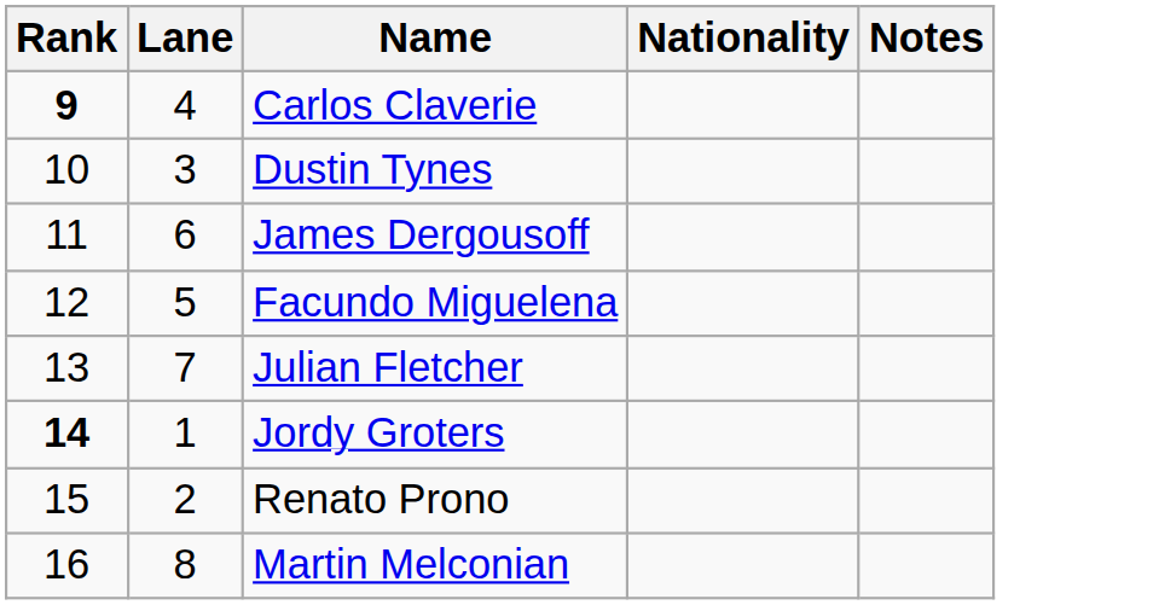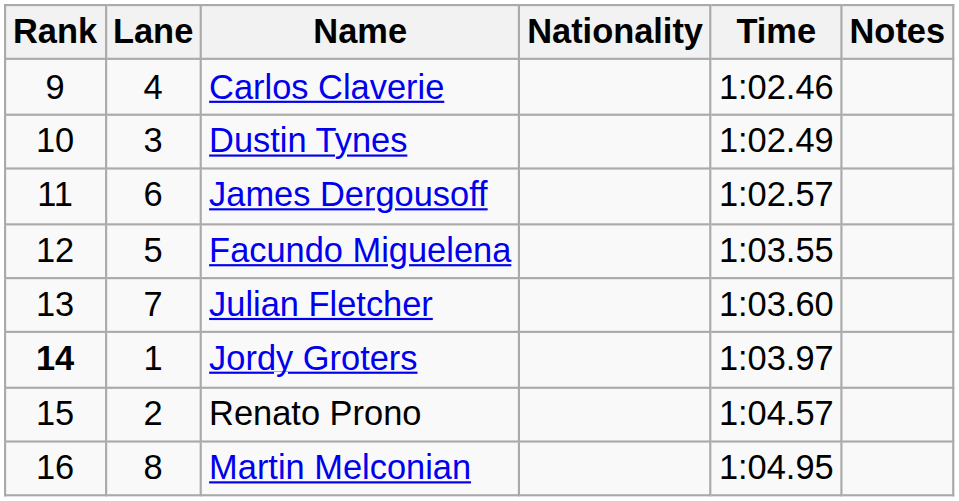 <table class="wikitable sortable" style="text-align:center">
 <tr>
 <th>Rank</th>
 <th>Lane</th>
 <th>Name</th>
 <th>Nationality</th>
+<th>Time</th>
 <th>Notes</th>
 </tr>
 <tr>
-<td><strong>9</strong></td>
+<td>9</td>
 <td>4</td>
 <td align=left><a href='#'>Carlos Claverie</a></td>
 <td align=left></td>
+<td>1:02.46</td>
 <td></td>
 </tr>
 <tr>
 <td>10</td>
 <td>3</td>
 <td align=left><a href='#'>Dustin Tynes</a></td>
 <td align=left></td>
+<td>1:02.49</td>
 <td></td>
 </tr>
 <tr>
 <td>11</td>
 <td>6</td>
 <td align=left><a href='#'>James Dergousoff</a></td>
 <td align=left></td>
+<td>1:02.57</td>
 <td></td>
 </tr>
 <tr>
 <td>12</td>
 <td>5</td>
 <td align=left><a href='#'>Facundo Miguelena</a></td>
 <td align=left></td>
+<td>1:03.55</td>
 <td></td>
 </tr>
 <tr>
 <td>13</td>
 <td>7</td>
 <td align=left><a href='#'>Julian Fletcher</a></td>
 <td align=left></td>
+<td>1:03.60</td>
 <td></td>
 </tr>
 <tr>
 <td><strong>14</strong></td>
 <td>1</td>
 <td align=left><a href='#'>Jordy Groters</a></td>
 <td align=left></td>
+<td>1:03.97</td>
 <td></td>
 </tr>
 <tr>
 <td>15</td>
 <td>2</td>
 <td align=left>Renato Prono</td>
 <td align=left></td>
+<td>1:04.57</td>
 <td></td>
 </tr>
 <tr>
 <td>16</td>
 <td>8</td>
 <td align=left><a href='#'>Martin Melconian</a></td>
 <td align=left></td>
+<td>1:04.95</td>
 <td></td>
 </tr>
 </table>
